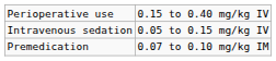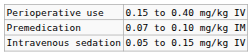 <table class="wikitable">
 <tr>
 <td>Perioperative use</td>
 <td>0.15 to 0.40 mg/kg IV</td>
 </tr>
 <tr>
+<td>Premedication</td>
+<td>0.07 to 0.10 mg/kg IM</td>
+</tr>
+<tr>
 <td>Intravenous sedation</td>
 <td>0.05 to 0.15 mg/kg IV</td>
 </tr>
-<tr>
-<td>Premedication</td>
-<td>0.07 to 0.10 mg/kg IM</td>
-</tr>
 </table>
